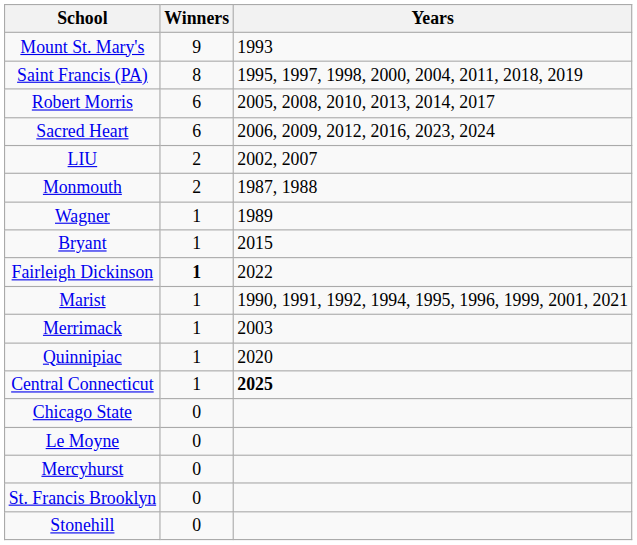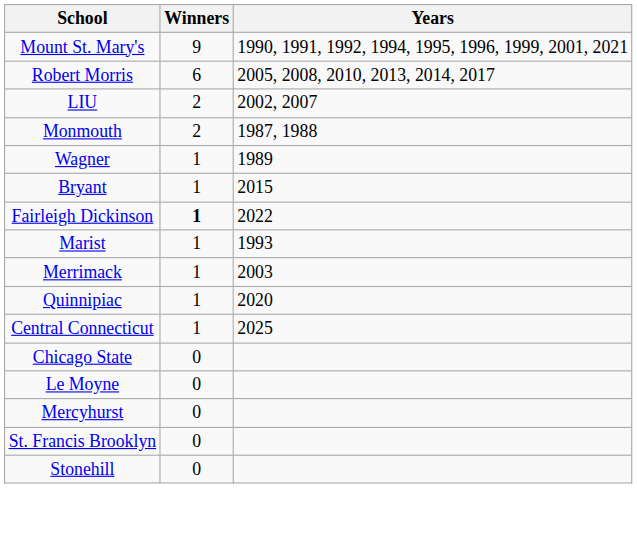 <table class="wikitable">
 <tr>
 <th>School</th>
 <th>Winners</th>
 <th>Years</th>
 </tr>
 <tr align=center>
 <td><a href='#'>Mount St. Mary's</a></td>
 <td>9</td>
-<td align="left">1993</td>
-</tr>
-<tr align=center>
-<td><a href='#'>Saint Francis (PA)</a></td>
-<td>8</td>
-<td align="left">1995, 1997, 1998, 2000, 2004, 2011, 2018, 2019</td>
+<td align="left">1990, 1991, 1992, 1994, 1995, 1996, 1999, 2001, 2021</td>
 </tr>
 <tr align="center">
 <td><a href='#'>Robert Morris</a></td>
 <td>6</td>
 <td align="left">2005, 2008, 2010, 2013, 2014, 2017</td>
-</tr>
-<tr align=center>
-<td><a href='#'>Sacred Heart</a></td>
-<td>6</td>
-<td align="left">2006, 2009, 2012, 2016, 2023, 2024</td>
 </tr>
 <tr align="center">
 <td><a href='#'>LIU</a></td>
 <td>2</td>
 <td align="left">2002, 2007</td>
 </tr>
 <tr align="center">
 <td><a href='#'>Monmouth</a></td>
 <td>2</td>
 <td align="left">1987, 1988</td>
 </tr>
 <tr align="center">
 <td><a href='#'>Wagner</a></td>
 <td>1</td>
 <td align="left">1989</td>
 </tr>
 <tr align=center>
 <td><a href='#'>Bryant</a></td>
 <td>1</td>
 <td align="left">2015</td>
 </tr>
 <tr align=center>
 <td><a href='#'>Fairleigh Dickinson</a></td>
 <td><strong>1</strong></td>
 <td align="left">2022</td>
 </tr>
 <tr align="center">
 <td><a href='#'>Marist</a></td>
 <td>1</td>
-<td align="left">1990, 1991, 1992, 1994, 1995, 1996, 1999, 2001, 2021</td>
+<td align="left">1993</td>
 </tr>
 <tr align="center">
 <td><a href='#'>Merrimack</a></td>
 <td>1</td>
 <td align="left">2003</td>
 </tr>
 <tr align=center>
 <td><a href='#'>Quinnipiac</a></td>
 <td>1</td>
 <td align="left">2020</td>
 </tr>
 <tr align="center">
 <td><a href='#'>Central Connecticut</a></td>
 <td>1</td>
-<td align="left"><strong>2025</strong></td>
+<td align="left">2025</td>
 </tr>
 <tr align=center>
 <td><a href='#'>Chicago State</a></td>
 <td>0</td>
 <td align=left></td>
 </tr>
 <tr align="center">
 <td><a href='#'>Le Moyne</a></td>
 <td>0</td>
 <td align="left"></td>
 </tr>
 <tr align=center>
 <td><a href='#'>Mercyhurst</a></td>
 <td>0</td>
 <td align=left></td>
 </tr>
 <tr align="center">
 <td><a href='#'>St. Francis Brooklyn</a></td>
 <td>0</td>
 <td align="left"></td>
 </tr>
 <tr align="center">
 <td><a href='#'>Stonehill</a></td>
 <td>0</td>
 <td align="left"></td>
 </tr>
 </table>
